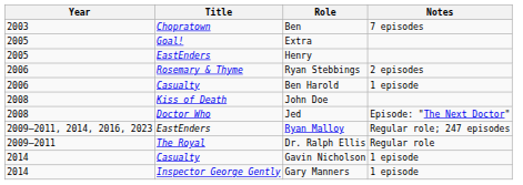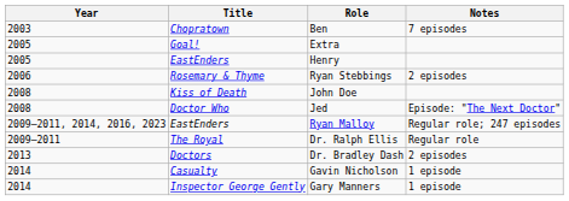 <table class="wikitable">
 <tr>
 <th>Year</th>
 <th>Title</th>
 <th>Role</th>
 <th>Notes</th>
 </tr>
 <tr>
 <td>2003</td>
 <td><em><a href='#'>Chopratown</a></em></td>
 <td>Ben</td>
 <td>7 episodes</td>
 </tr>
 <tr>
 <td>2005</td>
 <td><em><a href='#'>Goal!</a></em></td>
 <td>Extra</td>
 <td></td>
 </tr>
 <tr>
 <td>2005</td>
 <td><em><a href='#'>EastEnders</a></em></td>
 <td>Henry</td>
 <td></td>
 </tr>
 <tr>
 <td>2006</td>
 <td><em><a href='#'>Rosemary & Thyme</a></em></td>
 <td>Ryan Stebbings</td>
 <td>2 episodes</td>
 </tr>
 <tr>
-<td>2006</td>
-<td><em><a href='#'>Casualty</a></em></td>
-<td>Ben Harold</td>
-<td>1 episode</td>
-</tr>
-<tr>
 <td>2008</td>
 <td><em><a href='#'>Kiss of Death</a></em></td>
 <td>John Doe</td>
 <td></td>
 </tr>
 <tr>
 <td>2008</td>
 <td><em><a href='#'>Doctor Who</a></em></td>
 <td>Jed</td>
 <td>Episode: "<a href='#'>The Next Doctor</a>"</td>
 </tr>
 <tr>
 <td>2009–2011, 2014, 2016, 2023</td>
 <td><em>EastEnders</em></td>
 <td><a href='#'>Ryan Malloy</a></td>
 <td>Regular role; 247 episodes</td>
 </tr>
 <tr>
 <td>2009–2011</td>
 <td><em><a href='#'>The Royal</a></em></td>
 <td>Dr. Ralph Ellis</td>
 <td>Regular role</td>
 </tr>
 <tr>
+<td>2013</td>
+<td><em><a href='#'>Doctors</a></em></td>
+<td>Dr. Bradley Dash</td>
+<td>2 episodes</td>
+</tr>
+<tr>
 <td>2014</td>
 <td><em><a href='#'>Casualty</a></em></td>
 <td>Gavin Nicholson</td>
 <td>1 episode</td>
 </tr>
 <tr>
 <td>2014</td>
 <td><em><a href='#'>Inspector George Gently</a></em></td>
 <td>Gary Manners</td>
 <td>1 episode</td>
 </tr>
 </table>
